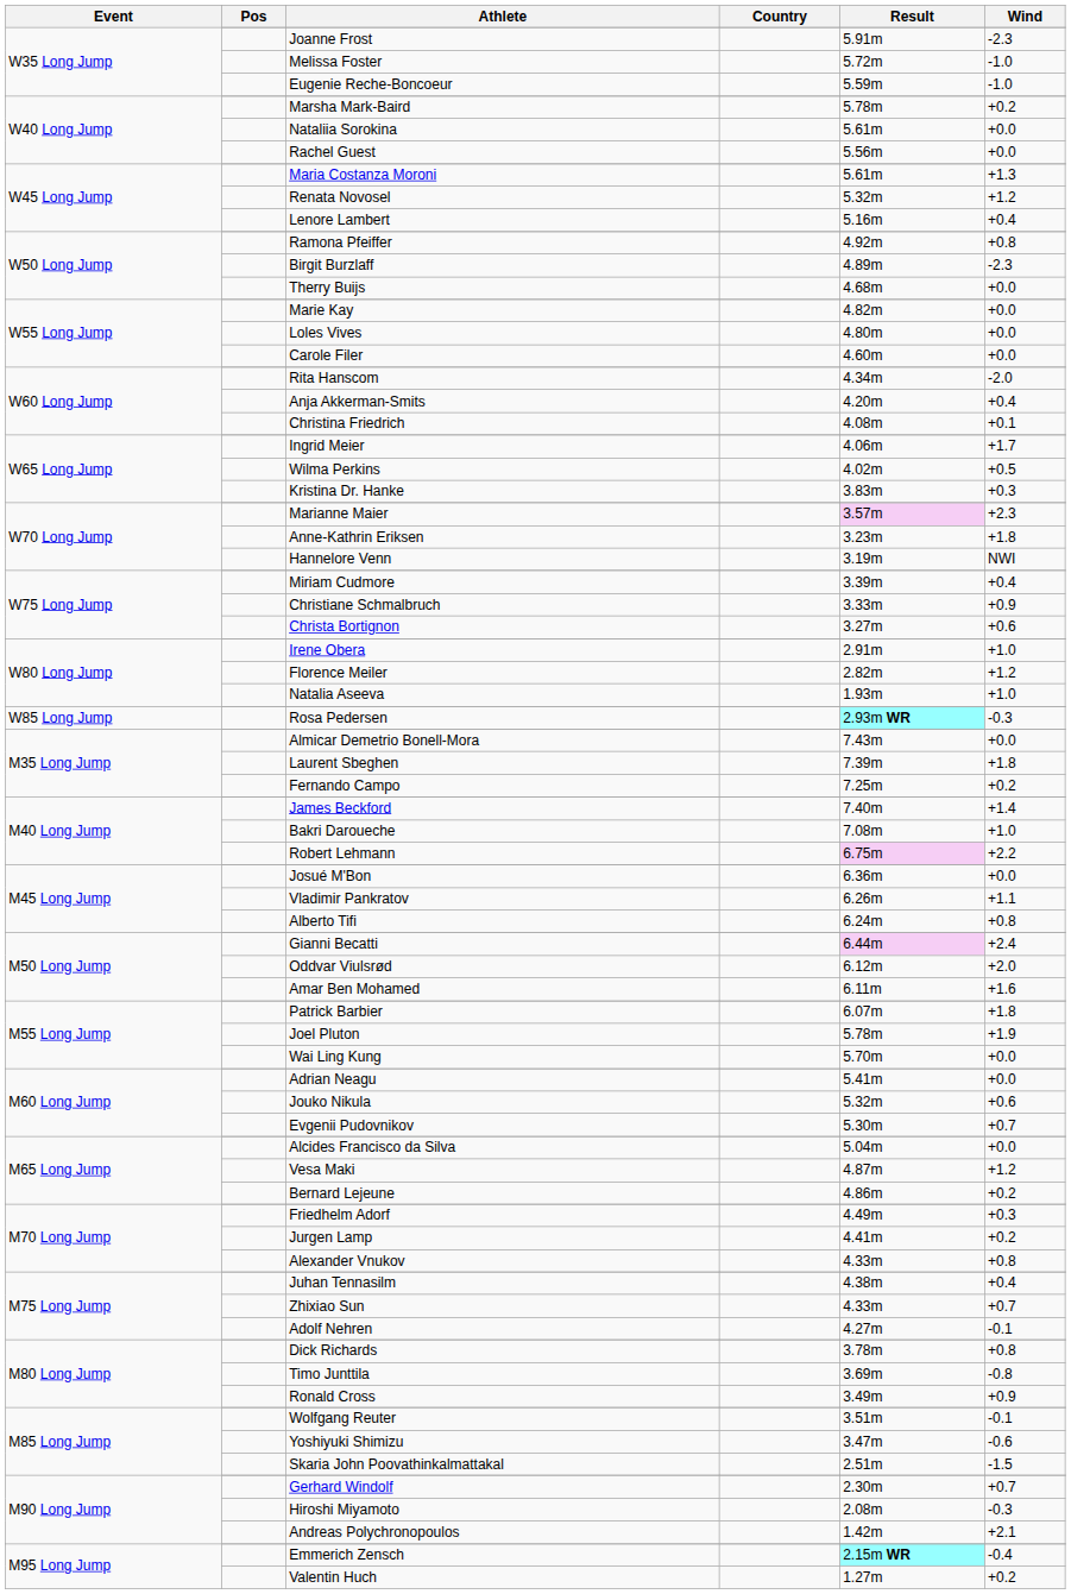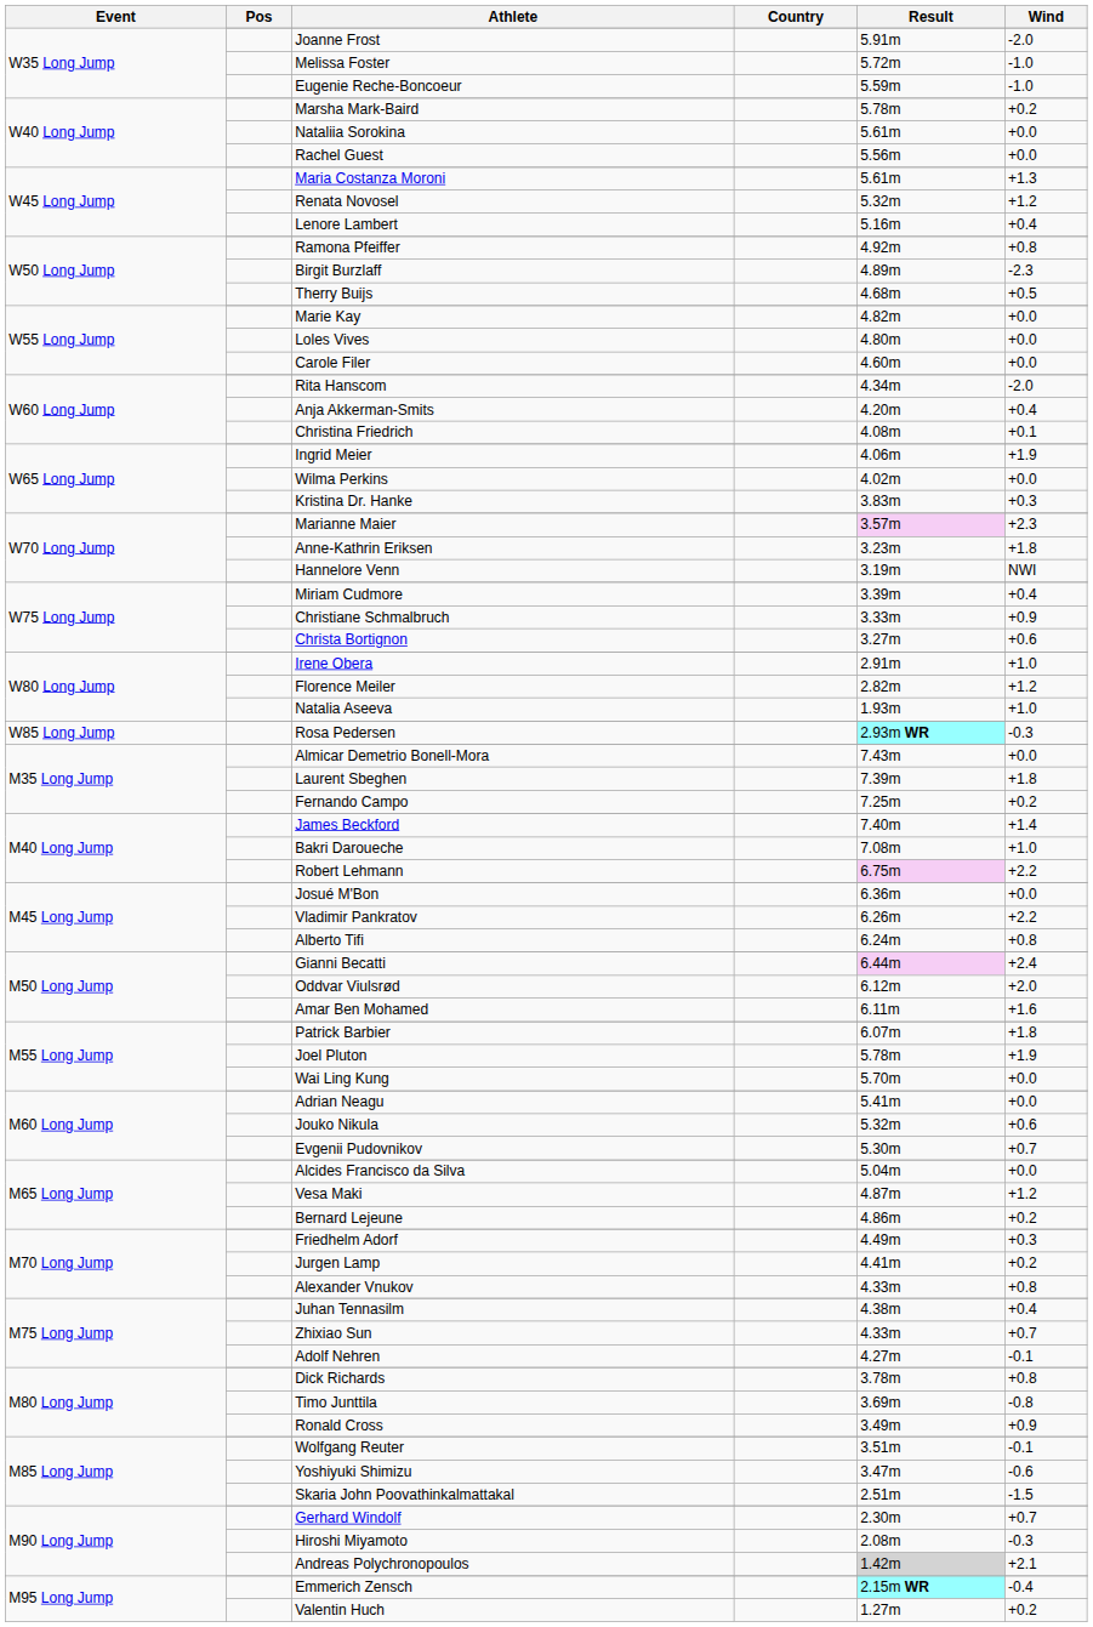 <table class="wikitable" style="width:60%;">
 <tr>
 <th>Event</th>
 <th>Pos</th>
 <th>Athlete</th>
 <th>Country</th>
 <th>Result</th>
 <th>Wind</th>
 </tr>
 <tr>
 <td rowspan='4'>W35 <a href='#'>Long Jump</a></td>
 </tr>
 <tr>
 <td align=center></td>
 <td align=left>Joanne Frost</td>
 <td align=left></td>
 <td>5.91m</td>
-<td>-2.3</td>
+<td>-2.0</td>
 </tr>
 <tr>
 <td align=center></td>
 <td align=left>Melissa Foster</td>
 <td align=left></td>
 <td>5.72m</td>
 <td>-1.0</td>
 </tr>
 <tr>
 <td align=center></td>
 <td align=left>Eugenie Reche-Boncoeur</td>
 <td align=left></td>
 <td>5.59m</td>
 <td>-1.0</td>
 </tr>
 <tr>
 <td rowspan='4'>W40 <a href='#'>Long Jump</a></td>
 </tr>
 <tr>
 <td align=center></td>
 <td align=left>Marsha Mark-Baird</td>
 <td align=left></td>
 <td>5.78m</td>
 <td>+0.2</td>
 </tr>
 <tr>
 <td align=center></td>
 <td align=left>Nataliia Sorokina</td>
 <td align=left></td>
 <td>5.61m</td>
 <td>+0.0</td>
 </tr>
 <tr>
 <td align=center></td>
 <td align=left>Rachel Guest</td>
 <td align=left></td>
 <td>5.56m</td>
 <td>+0.0</td>
 </tr>
 <tr>
 <td rowspan='4'>W45 <a href='#'>Long Jump</a></td>
 </tr>
 <tr>
 <td align=center></td>
 <td align=left><a href='#'>Maria Costanza Moroni</a></td>
 <td align=left></td>
 <td>5.61m</td>
 <td>+1.3</td>
 </tr>
 <tr>
 <td align=center></td>
 <td align=left>Renata Novosel</td>
 <td align=left></td>
 <td>5.32m</td>
 <td>+1.2</td>
 </tr>
 <tr>
 <td align=center></td>
 <td align=left>Lenore Lambert</td>
 <td align=left></td>
 <td>5.16m</td>
 <td>+0.4</td>
 </tr>
 <tr>
 <td rowspan='4'>W50 <a href='#'>Long Jump</a></td>
 </tr>
 <tr>
 <td align=center></td>
 <td align=left>Ramona Pfeiffer</td>
 <td align=left></td>
 <td>4.92m</td>
 <td>+0.8</td>
 </tr>
 <tr>
 <td align=center></td>
 <td align=left>Birgit Burzlaff</td>
 <td align=left></td>
 <td>4.89m</td>
 <td>-2.3</td>
 </tr>
 <tr>
 <td align=center></td>
 <td align=left>Therry Buijs</td>
 <td align=left></td>
 <td>4.68m</td>
-<td>+0.0</td>
+<td>+0.5</td>
 </tr>
 <tr>
 <td rowspan='4'>W55 <a href='#'>Long Jump</a></td>
 </tr>
 <tr>
 <td align=center></td>
 <td align=left>Marie Kay</td>
 <td align=left></td>
 <td>4.82m</td>
 <td>+0.0</td>
 </tr>
 <tr>
 <td align=center></td>
 <td align=left>Loles Vives</td>
 <td align=left></td>
 <td>4.80m</td>
 <td>+0.0</td>
 </tr>
 <tr>
 <td align=center></td>
 <td align=left>Carole Filer</td>
 <td align=left></td>
 <td>4.60m</td>
 <td>+0.0</td>
 </tr>
 <tr>
 <td rowspan='4'>W60 <a href='#'>Long Jump</a></td>
 </tr>
 <tr>
 <td align=center></td>
 <td align=left>Rita Hanscom</td>
 <td align=left></td>
 <td>4.34m</td>
 <td>-2.0</td>
 </tr>
 <tr>
 <td align=center></td>
 <td align=left>Anja Akkerman-Smits</td>
 <td align=left></td>
 <td>4.20m</td>
 <td>+0.4</td>
 </tr>
 <tr>
 <td align=center></td>
 <td align=left>Christina Friedrich</td>
 <td align=left></td>
 <td>4.08m</td>
 <td>+0.1</td>
 </tr>
 <tr>
 <td rowspan='4'>W65 <a href='#'>Long Jump</a></td>
 </tr>
 <tr>
 <td align=center></td>
 <td align=left>Ingrid Meier</td>
 <td align=left></td>
 <td>4.06m</td>
-<td>+1.7</td>
+<td>+1.9</td>
 </tr>
 <tr>
 <td align=center></td>
 <td align=left>Wilma Perkins</td>
 <td align=left></td>
 <td>4.02m</td>
-<td>+0.5</td>
+<td>+0.0</td>
 </tr>
 <tr>
 <td align=center></td>
 <td align=left>Kristina Dr. Hanke</td>
 <td align=left></td>
 <td>3.83m</td>
 <td>+0.3</td>
 </tr>
 <tr>
 <td rowspan='4'>W70 <a href='#'>Long Jump</a></td>
 </tr>
 <tr>
 <td align=center></td>
 <td align=left>Marianne Maier</td>
 <td align=left></td>
 <td bgcolor=#f6CEF5>3.57m</td>
 <td>+2.3</td>
 </tr>
 <tr>
 <td align=center></td>
 <td align=left>Anne-Kathrin Eriksen</td>
 <td align=left></td>
 <td>3.23m</td>
 <td>+1.8</td>
 </tr>
 <tr>
 <td align=center></td>
 <td align=left>Hannelore Venn</td>
 <td align=left></td>
 <td>3.19m</td>
 <td>NWI</td>
 </tr>
 <tr>
 <td rowspan='4'>W75 <a href='#'>Long Jump</a></td>
 </tr>
 <tr>
 <td align=center></td>
 <td align=left>Miriam Cudmore</td>
 <td align=left></td>
 <td>3.39m</td>
 <td>+0.4</td>
 </tr>
 <tr>
 <td align=center></td>
 <td align=left>Christiane Schmalbruch</td>
 <td align=left></td>
 <td>3.33m</td>
 <td>+0.9</td>
 </tr>
 <tr>
 <td align=center></td>
 <td align=left><a href='#'>Christa Bortignon</a></td>
 <td align=left></td>
 <td>3.27m</td>
 <td>+0.6</td>
 </tr>
 <tr>
 <td rowspan='4'>W80 <a href='#'>Long Jump</a></td>
 </tr>
 <tr>
 <td align=center></td>
 <td align=left><a href='#'>Irene Obera</a></td>
 <td align=left></td>
 <td>2.91m</td>
 <td>+1.0</td>
 </tr>
 <tr>
 <td align=center></td>
 <td align=left>Florence Meiler</td>
 <td align=left></td>
 <td>2.82m</td>
 <td>+1.2</td>
 </tr>
 <tr>
 <td align=center></td>
 <td align=left>Natalia Aseeva</td>
 <td align=left></td>
 <td>1.93m</td>
 <td>+1.0</td>
 </tr>
 <tr>
 <td rowspan='2'>W85 <a href='#'>Long Jump</a></td>
 </tr>
 <tr>
 <td align=center></td>
 <td align=left>Rosa Pedersen</td>
 <td align=left></td>
 <td bgcolor=#97ffff>2.93m <strong>WR</strong></td>
 <td>-0.3</td>
 </tr>
 <tr>
 <td rowspan='4'>M35 <a href='#'>Long Jump</a></td>
 </tr>
 <tr>
 <td align=center></td>
 <td align=left>Almicar Demetrio Bonell-Mora</td>
 <td align=left></td>
 <td>7.43m</td>
 <td>+0.0</td>
 </tr>
 <tr>
 <td align=center></td>
 <td align=left>Laurent Sbeghen</td>
 <td align=left></td>
 <td>7.39m</td>
 <td>+1.8</td>
 </tr>
 <tr>
 <td align=center></td>
 <td align=left>Fernando Campo</td>
 <td align=left></td>
 <td>7.25m</td>
 <td>+0.2</td>
 </tr>
 <tr>
 <td rowspan='4'>M40 <a href='#'>Long Jump</a></td>
 </tr>
 <tr>
 <td align=center></td>
 <td align=left><a href='#'>James Beckford</a></td>
 <td align=left></td>
 <td>7.40m</td>
 <td>+1.4</td>
 </tr>
 <tr>
 <td align=center></td>
 <td align=left>Bakri Daroueche</td>
 <td align=left></td>
 <td>7.08m</td>
 <td>+1.0</td>
 </tr>
 <tr>
 <td align=center></td>
 <td align=left>Robert Lehmann</td>
 <td align=left></td>
 <td bgcolor=#f6CEF5>6.75m</td>
 <td>+2.2</td>
 </tr>
 <tr>
 <td rowspan='4'>M45 <a href='#'>Long Jump</a></td>
 </tr>
 <tr>
 <td align=center></td>
 <td align=left>Josué M'Bon</td>
 <td align=left></td>
 <td>6.36m</td>
 <td>+0.0</td>
 </tr>
 <tr>
 <td align=center></td>
 <td align=left>Vladimir Pankratov</td>
 <td align=left></td>
 <td>6.26m</td>
-<td>+1.1</td>
+<td>+2.2</td>
 </tr>
 <tr>
 <td align=center></td>
 <td align=left>Alberto Tifi</td>
 <td align=left></td>
 <td>6.24m</td>
 <td>+0.8</td>
 </tr>
 <tr>
 <td rowspan='4'>M50 <a href='#'>Long Jump</a></td>
 </tr>
 <tr>
 <td align=center></td>
 <td align=left>Gianni Becatti</td>
 <td align=left></td>
 <td bgcolor=#f6CEF5>6.44m</td>
 <td>+2.4</td>
 </tr>
 <tr>
 <td align=center></td>
 <td align=left>Oddvar Viulsrød</td>
 <td align=left></td>
 <td>6.12m</td>
 <td>+2.0</td>
 </tr>
 <tr>
 <td align=center></td>
 <td align=left>Amar Ben Mohamed</td>
 <td align=left></td>
 <td>6.11m</td>
 <td>+1.6</td>
 </tr>
 <tr>
 <td rowspan='4'>M55 <a href='#'>Long Jump</a></td>
 </tr>
 <tr>
 <td align=center></td>
 <td align=left>Patrick Barbier</td>
 <td align=left></td>
 <td>6.07m</td>
 <td>+1.8</td>
 </tr>
 <tr>
 <td align=center></td>
 <td align=left>Joel Pluton</td>
 <td align=left></td>
 <td>5.78m</td>
 <td>+1.9</td>
 </tr>
 <tr>
 <td align=center></td>
 <td align=left>Wai Ling Kung</td>
 <td align=left></td>
 <td>5.70m</td>
 <td>+0.0</td>
 </tr>
 <tr>
 <td rowspan='4'>M60 <a href='#'>Long Jump</a></td>
 </tr>
 <tr>
 <td align=center></td>
 <td align=left>Adrian Neagu</td>
 <td align=left></td>
 <td>5.41m</td>
 <td>+0.0</td>
 </tr>
 <tr>
 <td align=center></td>
 <td align=left>Jouko Nikula</td>
 <td align=left></td>
 <td>5.32m</td>
 <td>+0.6</td>
 </tr>
 <tr>
 <td align=center></td>
 <td align=left>Evgenii Pudovnikov</td>
 <td align=left></td>
 <td>5.30m</td>
 <td>+0.7</td>
 </tr>
 <tr>
 <td rowspan='4'>M65 <a href='#'>Long Jump</a></td>
 </tr>
 <tr>
 <td align=center></td>
 <td align=left>Alcides Francisco da Silva</td>
 <td align=left></td>
 <td>5.04m</td>
 <td>+0.0</td>
 </tr>
 <tr>
 <td align=center></td>
 <td align=left>Vesa Maki</td>
 <td align=left></td>
 <td>4.87m</td>
 <td>+1.2</td>
 </tr>
 <tr>
 <td align=center></td>
 <td align=left>Bernard Lejeune</td>
 <td align=left></td>
 <td>4.86m</td>
 <td>+0.2</td>
 </tr>
 <tr>
 <td rowspan='4'>M70 <a href='#'>Long Jump</a></td>
 </tr>
 <tr>
 <td align=center></td>
 <td align=left>Friedhelm Adorf</td>
 <td align=left></td>
 <td>4.49m</td>
 <td>+0.3</td>
 </tr>
 <tr>
 <td align=center></td>
 <td align=left>Jurgen Lamp</td>
 <td align=left></td>
 <td>4.41m</td>
 <td>+0.2</td>
 </tr>
 <tr>
 <td align=center></td>
 <td align=left>Alexander Vnukov</td>
 <td align=left></td>
 <td>4.33m</td>
 <td>+0.8</td>
 </tr>
 <tr>
 <td rowspan='4'>M75 <a href='#'>Long Jump</a></td>
 </tr>
 <tr>
 <td align=center></td>
 <td align=left>Juhan Tennasilm</td>
 <td align=left></td>
 <td>4.38m</td>
 <td>+0.4</td>
 </tr>
 <tr>
 <td align=center></td>
 <td align=left>Zhixiao Sun</td>
 <td align=left></td>
 <td>4.33m</td>
 <td>+0.7</td>
 </tr>
 <tr>
 <td align=center></td>
 <td align=left>Adolf Nehren</td>
 <td align=left></td>
 <td>4.27m</td>
 <td>-0.1</td>
 </tr>
 <tr>
 <td rowspan='4'>M80 <a href='#'>Long Jump</a></td>
 </tr>
 <tr>
 <td align=center></td>
 <td align=left>Dick Richards</td>
 <td align=left></td>
 <td>3.78m</td>
 <td>+0.8</td>
 </tr>
 <tr>
 <td align=center></td>
 <td align=left>Timo Junttila</td>
 <td align=left></td>
 <td>3.69m</td>
 <td>-0.8</td>
 </tr>
 <tr>
 <td align=center></td>
 <td align=left>Ronald Cross</td>
 <td align=left></td>
 <td>3.49m</td>
 <td>+0.9</td>
 </tr>
 <tr>
 <td rowspan='4'>M85 <a href='#'>Long Jump</a></td>
 </tr>
 <tr>
 <td align=center></td>
 <td align=left>Wolfgang Reuter</td>
 <td align=left></td>
 <td>3.51m</td>
 <td>-0.1</td>
 </tr>
 <tr>
 <td align=center></td>
 <td align=left>Yoshiyuki Shimizu</td>
 <td align=left></td>
 <td>3.47m</td>
 <td>-0.6</td>
 </tr>
 <tr>
 <td align=center></td>
 <td align=left>Skaria John Poovathinkalmattakal</td>
 <td align=left></td>
 <td>2.51m</td>
 <td>-1.5</td>
 </tr>
 <tr>
 <td rowspan='4'>M90 <a href='#'>Long Jump</a></td>
 </tr>
 <tr>
 <td align=center></td>
 <td align=left><a href='#'>Gerhard Windolf</a></td>
 <td align=left></td>
 <td>2.30m</td>
 <td>+0.7</td>
 </tr>
 <tr>
 <td align=center></td>
 <td align=left>Hiroshi Miyamoto</td>
 <td align=left></td>
 <td>2.08m</td>
 <td>-0.3</td>
 </tr>
 <tr>
 <td align=center></td>
 <td align=left>Andreas Polychronopoulos</td>
 <td align=left></td>
-<td>1.42m</td>
+<td style="background: lightgrey;">1.42m</td>
 <td>+2.1</td>
 </tr>
 <tr>
 <td rowspan='3'>M95 <a href='#'>Long Jump</a></td>
 </tr>
 <tr>
 <td align=center></td>
 <td align=left>Emmerich Zensch</td>
 <td align=left></td>
 <td bgcolor=#97ffff>2.15m <strong>WR</strong></td>
 <td>-0.4</td>
 </tr>
 <tr>
 <td align=center></td>
 <td align=left>Valentin Huch</td>
 <td align=left></td>
 <td>1.27m</td>
 <td>+0.2</td>
 </tr>
 </table>
